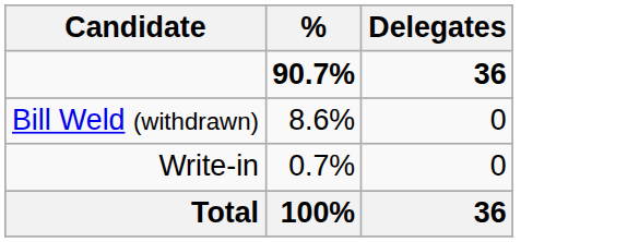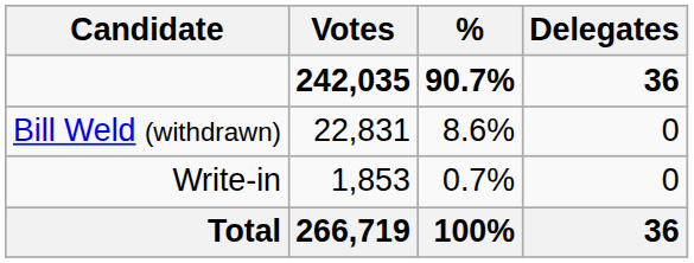 <table class="wikitable sortable" style="text-align:right;">
 <tr>
 <th>Candidate</th>
+<th>Votes</th>
 <th>%</th>
 <th>Delegates</th>
 </tr>
 <tr>
 <td><strong></strong></td>
+<td><strong>242,035</strong></td>
 <td><strong>90.7%</strong></td>
 <td><strong>36</strong></td>
 </tr>
 <tr>
 <td><a href='#'>Bill Weld</a> <small>(withdrawn)</small></td>
+<td>22,831</td>
 <td>8.6%</td>
 <td>0</td>
 </tr>
 <tr>
 <td>Write-in</td>
+<td>1,853</td>
 <td>0.7%</td>
 <td>0</td>
 </tr>
 <tr style="background-color:#F6F6F6">
 <th style="text-align:right;">Total</th>
+<th style="text-align:right;">266,719</th>
 <th style="text-align:right;">100%</th>
 <th style="text-align:right;">36</th>
 </tr>
 </table>
